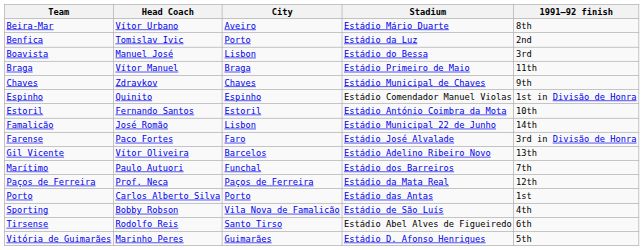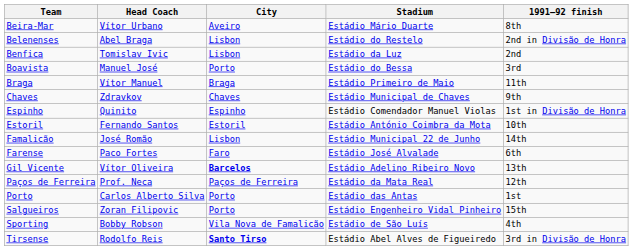 <table class="wikitable sortable" style="text-align: left;">
 <tr>
 <th>Team</th>
 <th>Head Coach</th>
 <th>City</th>
 <th>Stadium</th>
 <th data-sort-type="number">1991–92 finish</th>
 </tr>
 <tr>
 <td><a href='#'>Beira-Mar</a></td>
 <td> <a href='#'>Vítor Urbano</a></td>
 <td><a href='#'>Aveiro</a></td>
 <td><a href='#'>Estádio Mário Duarte</a></td>
 <td>8th</td>
 </tr>
 <tr>
+<td><a href='#'>Belenenses</a></td>
+<td> <a href='#'>Abel Braga</a></td>
+<td><a href='#'>Lisbon</a></td>
+<td><a href='#'>Estádio do Restelo</a></td>
+<td>2nd in <a href='#'>Divisão de Honra</a></td>
+</tr>
+<tr>
 <td><a href='#'>Benfica</a></td>
 <td> <a href='#'>Tomislav Ivic</a></td>
-<td><a href='#'>Porto</a></td>
+<td><a href='#'>Lisbon</a></td>
 <td><a href='#'>Estádio da Luz</a></td>
 <td>2nd</td>
 </tr>
 <tr>
 <td><a href='#'>Boavista</a></td>
 <td> <a href='#'>Manuel José</a></td>
-<td><a href='#'>Lisbon</a></td>
+<td><a href='#'>Porto</a></td>
 <td><a href='#'>Estádio do Bessa</a></td>
 <td>3rd</td>
 </tr>
 <tr>
 <td><a href='#'>Braga</a></td>
 <td> <a href='#'>Vítor Manuel</a></td>
 <td><a href='#'>Braga</a></td>
 <td><a href='#'>Estádio Primeiro de Maio</a></td>
 <td>11th</td>
 </tr>
 <tr>
 <td><a href='#'>Chaves</a></td>
 <td> <a href='#'>Zdravkov</a></td>
 <td><a href='#'>Chaves</a></td>
 <td><a href='#'>Estádio Municipal de Chaves</a></td>
 <td>9th</td>
 </tr>
 <tr>
 <td><a href='#'>Espinho</a></td>
 <td> <a href='#'>Quinito</a></td>
 <td><a href='#'>Espinho</a></td>
 <td>Estádio Comendador Manuel Violas</td>
 <td>1st in <a href='#'>Divisão de Honra</a></td>
 </tr>
 <tr>
 <td><a href='#'>Estoril</a></td>
 <td> <a href='#'>Fernando Santos</a></td>
 <td><a href='#'>Estoril</a></td>
 <td><a href='#'>Estádio António Coimbra da Mota</a></td>
 <td>10th</td>
 </tr>
 <tr>
 <td><a href='#'>Famalicão</a></td>
 <td> <a href='#'>José Romão</a></td>
 <td><a href='#'>Lisbon</a></td>
 <td><a href='#'>Estádio Municipal 22 de Junho</a></td>
 <td>14th</td>
 </tr>
 <tr>
 <td><a href='#'>Farense</a></td>
 <td> <a href='#'>Paco Fortes</a></td>
 <td><a href='#'>Faro</a></td>
 <td><a href='#'>Estádio José Alvalade</a></td>
-<td>3rd in <a href='#'>Divisão de Honra</a></td>
+<td>6th</td>
 </tr>
 <tr>
 <td><a href='#'>Gil Vicente</a></td>
 <td> <a href='#'>Vítor Oliveira</a></td>
-<td><a href='#'>Barcelos</a></td>
+<td><strong><a href='#'>Barcelos</a></strong></td>
 <td><a href='#'>Estádio Adelino Ribeiro Novo</a></td>
 <td>13th</td>
-</tr>
-<tr>
-<td><a href='#'>Marítimo</a></td>
-<td> <a href='#'>Paulo Autuori</a></td>
-<td><a href='#'>Funchal</a></td>
-<td><a href='#'>Estádio dos Barreiros</a></td>
-<td>7th</td>
 </tr>
 <tr>
 <td><a href='#'>Paços de Ferreira</a></td>
 <td> <a href='#'>Prof. Neca</a></td>
 <td><a href='#'>Paços de Ferreira</a></td>
 <td><a href='#'>Estádio da Mata Real</a></td>
 <td>12th</td>
 </tr>
 <tr>
 <td><a href='#'>Porto</a></td>
 <td> <a href='#'>Carlos Alberto Silva</a></td>
 <td><a href='#'>Porto</a></td>
 <td><a href='#'>Estádio das Antas</a></td>
 <td>1st</td>
 </tr>
 <tr>
+<td><a href='#'>Salgueiros</a></td>
+<td> <a href='#'>Zoran Filipovic</a></td>
+<td><a href='#'>Porto</a></td>
+<td><a href='#'>Estádio Engenheiro Vidal Pinheiro</a></td>
+<td>15th</td>
+</tr>
+<tr>
 <td><a href='#'>Sporting</a></td>
 <td> <a href='#'>Bobby Robson</a></td>
 <td><a href='#'>Vila Nova de Famalicão</a></td>
 <td><a href='#'>Estádio de São Luís</a></td>
 <td>4th</td>
 </tr>
 <tr>
 <td><a href='#'>Tirsense</a></td>
 <td> <a href='#'>Rodolfo Reis</a></td>
-<td><a href='#'>Santo Tirso</a></td>
+<td><strong><a href='#'>Santo Tirso</a></strong></td>
 <td>Estádio Abel Alves de Figueiredo</td>
-<td>6th</td>
-</tr>
-<tr>
-<td><a href='#'>Vitória de Guimarães</a></td>
-<td> <a href='#'>Marinho Peres</a></td>
-<td><a href='#'>Guimarães</a></td>
-<td><a href='#'>Estádio D. Afonso Henriques</a></td>
-<td>5th</td>
+<td>3rd in <a href='#'>Divisão de Honra</a></td>
 </tr>
 </table>
